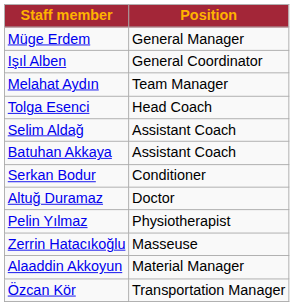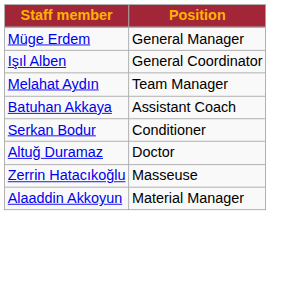 <table class="wikitable">
 <tr>
 <th style="color:#FFB300; background:#A32638;">Staff member</th>
 <th style="color:#FFB300; background:#A32638;">Position</th>
 </tr>
 <tr>
 <td> <a href='#'>Müge Erdem</a></td>
 <td>General Manager</td>
 </tr>
 <tr>
 <td> <a href='#'>Işıl Alben</a></td>
 <td>General Coordinator</td>
 </tr>
 <tr>
 <td> <a href='#'>Melahat Aydın</a></td>
 <td>Team Manager</td>
 </tr>
 <tr>
-<td> <a href='#'>Tolga Esenci</a></td>
-<td>Head Coach</td>
-</tr>
-<tr>
-<td> <a href='#'>Selim Aldağ</a></td>
-<td>Assistant Coach</td>
-</tr>
-<tr>
 <td> <a href='#'>Batuhan Akkaya</a></td>
 <td>Assistant Coach</td>
 </tr>
 <tr>
 <td> <a href='#'>Serkan Bodur</a></td>
 <td>Conditioner</td>
 </tr>
 <tr>
 <td> <a href='#'>Altuğ Duramaz</a></td>
 <td>Doctor</td>
 </tr>
 <tr>
-<td> <a href='#'>Pelin Yılmaz</a></td>
-<td>Physiotherapist</td>
-</tr>
-<tr>
 <td> <a href='#'>Zerrin Hatacıkoğlu</a></td>
 <td>Masseuse</td>
 </tr>
 <tr>
 <td> <a href='#'>Alaaddin Akkoyun</a></td>
 <td>Material Manager</td>
 </tr>
-<tr>
-<td> <a href='#'>Özcan Kör</a></td>
-<td>Transportation Manager</td>
-</tr>
 </table>
